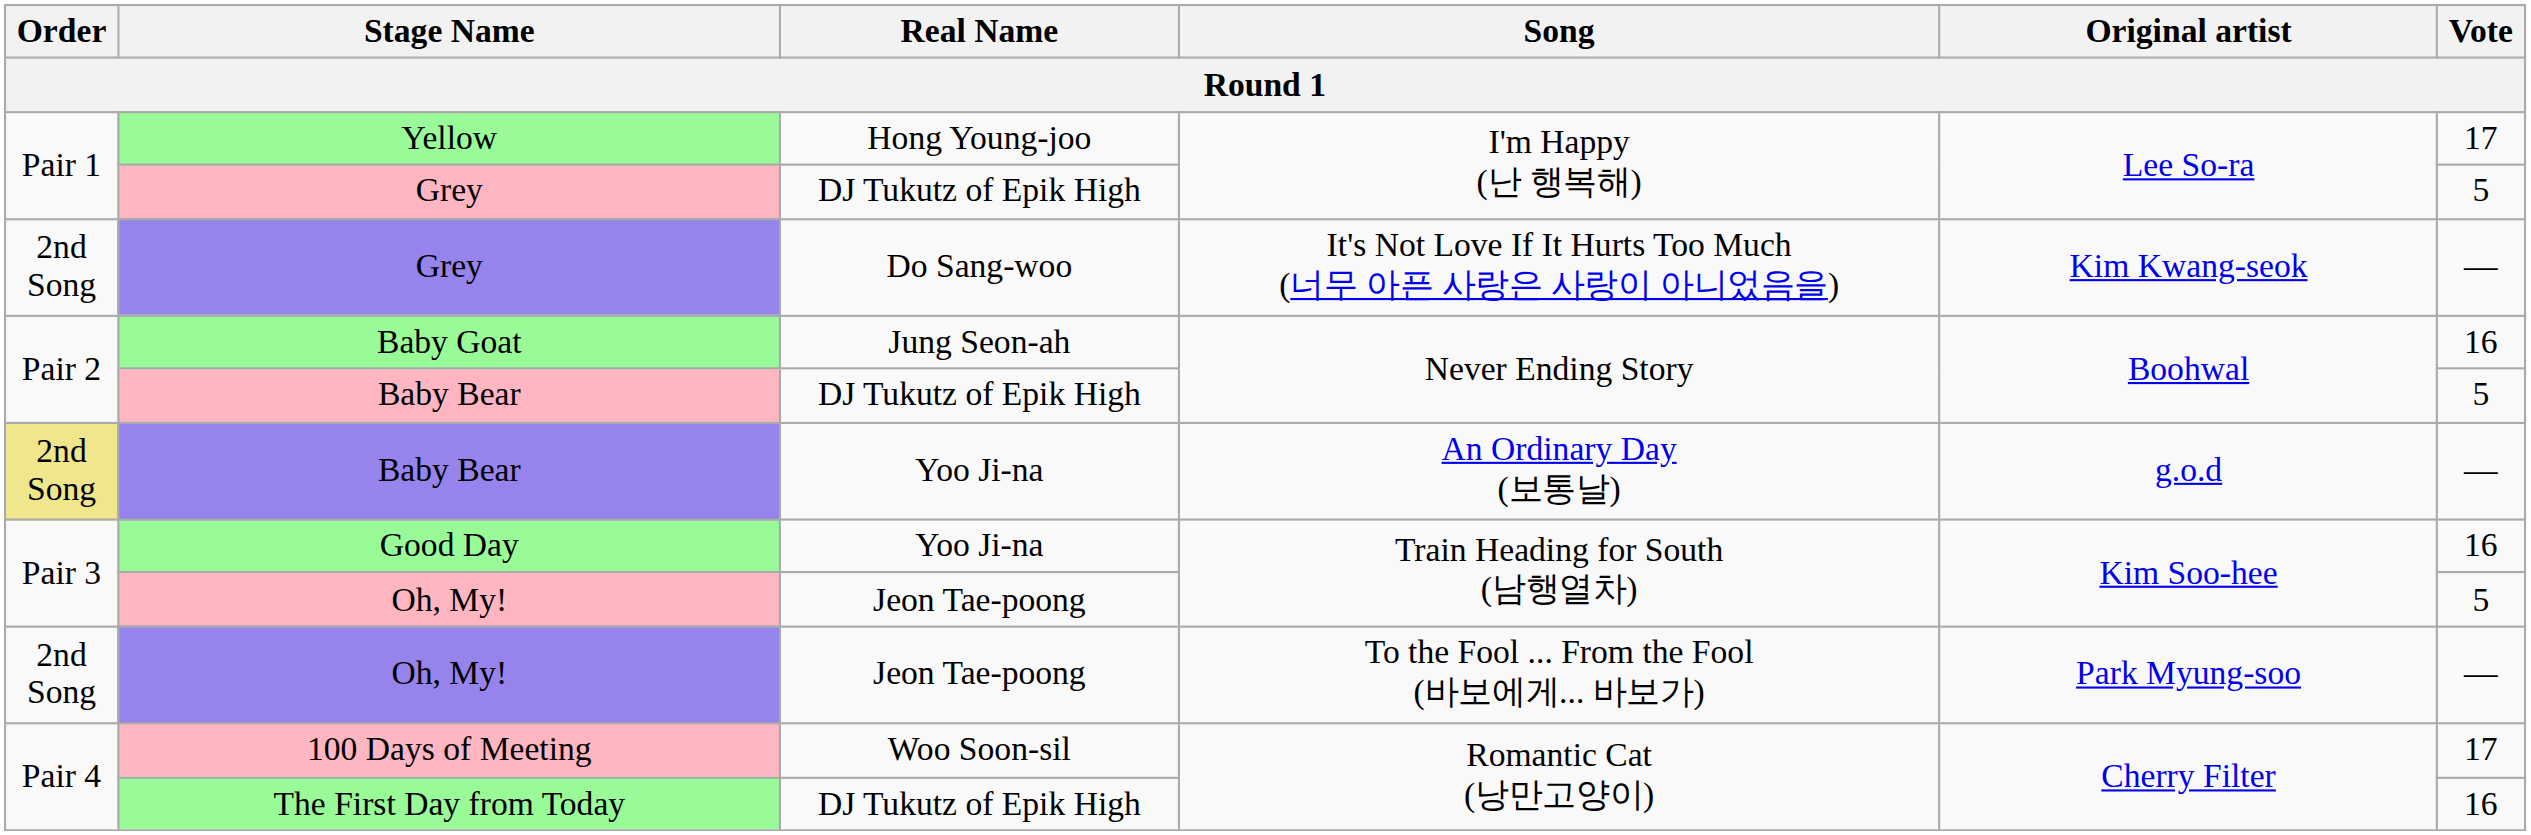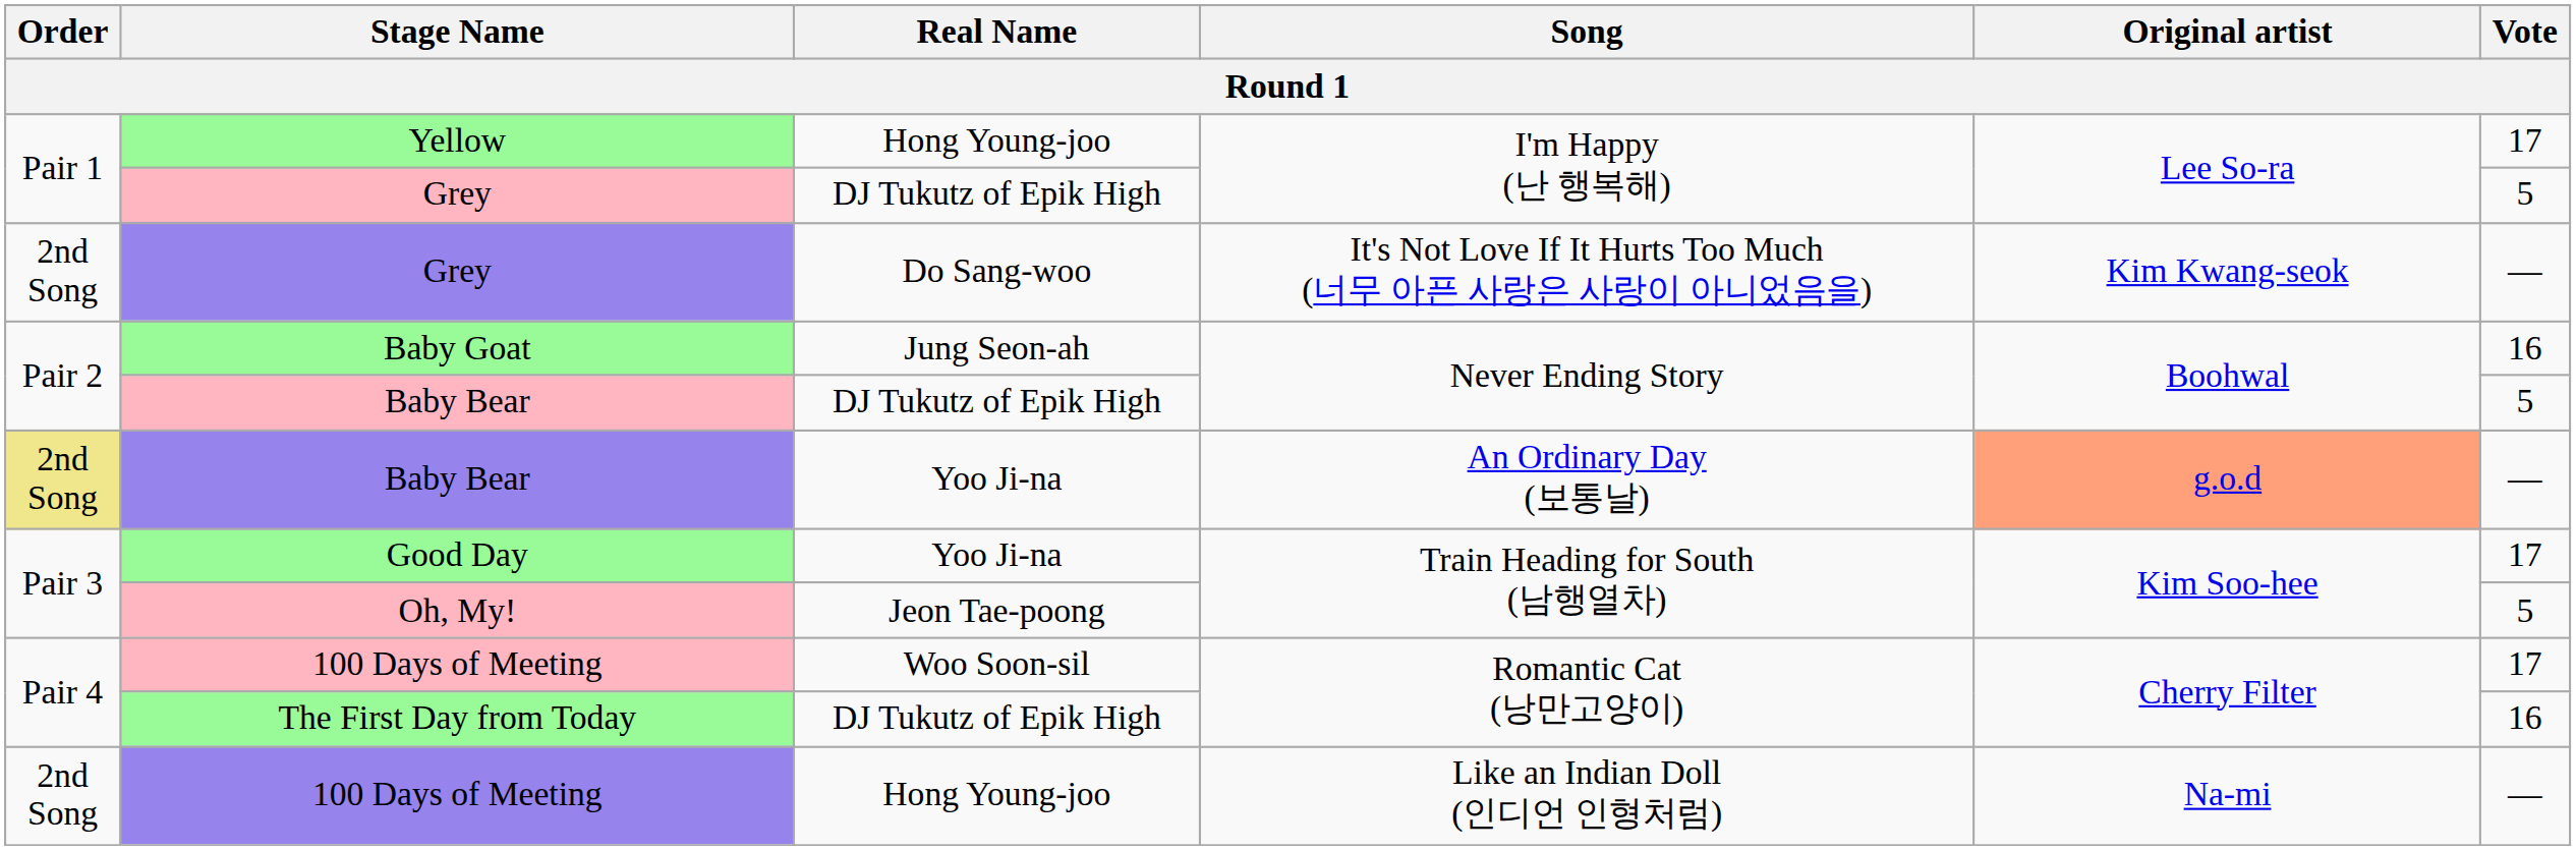 <table class="wikitable" style="text-align:center; width:95%;">
 <tr>
 <th style="width:1%;">Order</th>
 <th style="width:20%;">Stage Name</th>
 <th style="width:12%;">Real Name</th>
 <th style="width:23%;">Song</th>
 <th style="width:15%;">Original artist</th>
 <th style="width:1%;">Vote</th>
 </tr>
 <tr>
 <th colspan=6>Round 1</th>
 </tr>
 <tr>
 <td rowspan=2>Pair 1</td>
 <td bgcolor="palegreen">Yellow</td>
 <td>Hong Young-joo</td>
 <td rowspan=2>I'm Happy<br>(난 행복해)</td>
 <td rowspan=2><a href='#'>Lee So-ra</a></td>
 <td>17</td>
 </tr>
 <tr>
 <td bgcolor="lightpink">Grey</td>
 <td>DJ Tukutz of Epik High</td>
 <td>5</td>
 </tr>
 <tr>
 <td>2nd Song</td>
 <td bgcolor="#9683EC">Grey</td>
 <td>Do Sang-woo</td>
 <td>It's Not Love If It Hurts Too Much<br>(<a href='#'>너무 아픈 사랑은 사랑이 아니었음을</a>)</td>
 <td><a href='#'>Kim Kwang-seok</a></td>
 <td>—</td>
 </tr>
 <tr>
 <td rowspan=2>Pair 2</td>
 <td bgcolor="palegreen">Baby Goat</td>
 <td>Jung Seon-ah</td>
 <td rowspan=2>Never Ending Story</td>
 <td rowspan=2><a href='#'>Boohwal</a></td>
 <td>16</td>
 </tr>
 <tr>
 <td bgcolor="lightpink">Baby Bear</td>
 <td>DJ Tukutz of Epik High</td>
 <td>5</td>
 </tr>
 <tr>
 <td style="background: khaki;">2nd Song</td>
 <td bgcolor="#9683EC">Baby Bear</td>
 <td>Yoo Ji-na</td>
 <td><a href='#'>An Ordinary Day</a><br>(보통날)</td>
-<td><a href='#'>g.o.d</a></td>
+<td style="background: lightsalmon;"><a href='#'>g.o.d</a></td>
 <td>—</td>
 </tr>
 <tr>
 <td rowspan=2>Pair 3</td>
 <td bgcolor="palegreen">Good Day</td>
 <td>Yoo Ji-na</td>
 <td rowspan=2>Train Heading for South<br>(남행열차)</td>
 <td rowspan=2><a href='#'>Kim Soo-hee</a></td>
-<td>16</td>
+<td>17</td>
 </tr>
 <tr>
 <td bgcolor="lightpink">Oh, My!</td>
 <td>Jeon Tae-poong</td>
 <td>5</td>
-</tr>
-<tr>
-<td>2nd Song</td>
-<td bgcolor="#9683EC">Oh, My!</td>
-<td>Jeon Tae-poong</td>
-<td>To the Fool ... From the Fool<br>(바보에게... 바보가)</td>
-<td><a href='#'>Park Myung-soo</a></td>
-<td>—</td>
 </tr>
 <tr>
 <td rowspan=2>Pair 4</td>
 <td bgcolor="lightpink">100 Days of Meeting</td>
 <td>Woo Soon-sil</td>
 <td rowspan=2>Romantic Cat<br>(낭만고양이)</td>
 <td rowspan=2><a href='#'>Cherry Filter</a></td>
 <td>17</td>
 </tr>
 <tr>
 <td bgcolor="palegreen">The First Day from Today</td>
 <td>DJ Tukutz of Epik High</td>
 <td>16</td>
 </tr>
+<tr>
+<td>2nd Song</td>
+<td bgcolor="#9683EC">100 Days of Meeting</td>
+<td>Hong Young-joo</td>
+<td>Like an Indian Doll<br>(인디언 인형처럼)</td>
+<td><a href='#'>Na-mi</a></td>
+<td>—</td>
+</tr>
 </table>
